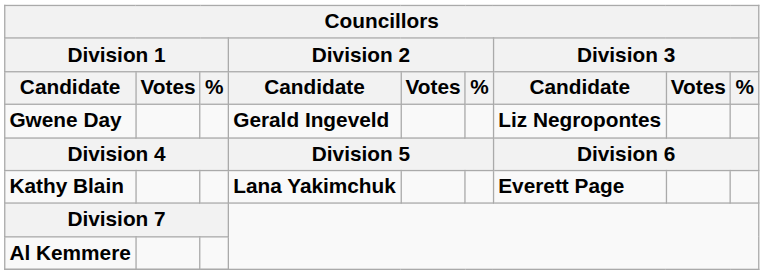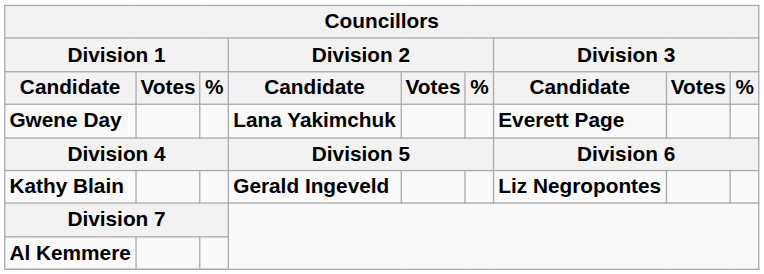 <table class="wikitable collapsible collapsed" align="right">
 <tr>
 <th colspan=9>Councillors</th>
 </tr>
 <tr>
 <th colspan=3>Division 1</th>
 <th colspan=3>Division 2</th>
 <th colspan=3>Division 3</th>
 </tr>
 <tr>
 <th>Candidate</th>
 <th>Votes</th>
 <th>%</th>
 <th>Candidate</th>
 <th>Votes</th>
 <th>%</th>
 <th>Candidate</th>
 <th>Votes</th>
 <th>%</th>
 </tr>
 <tr>
 <td><strong>Gwene Day</strong></td>
 <td></td>
 <td></td>
-<td><strong>Gerald Ingeveld</strong></td>
+<td><strong>Lana Yakimchuk</strong></td>
 <td></td>
 <td></td>
-<td><strong>Liz Negropontes</strong></td>
+<td><strong>Everett Page</strong></td>
 <td></td>
 <td></td>
 </tr>
 <tr>
 <th colspan=3>Division 4</th>
 <th colspan=3>Division 5</th>
 <th colspan=3>Division 6</th>
 </tr>
 <tr>
 <td><strong>Kathy Blain</strong></td>
 <td></td>
 <td></td>
-<td><strong>Lana Yakimchuk</strong></td>
+<td><strong>Gerald Ingeveld</strong></td>
 <td></td>
 <td></td>
-<td><strong>Everett Page</strong></td>
+<td><strong>Liz Negropontes</strong></td>
 <td></td>
 <td></td>
 </tr>
 <tr>
 <th colspan=3>Division 7</th>
 </tr>
 <tr>
 <td><strong>Al Kemmere</strong></td>
 <td></td>
 <td></td>
 </tr>
 <tr>
 </tr>
 </table>
